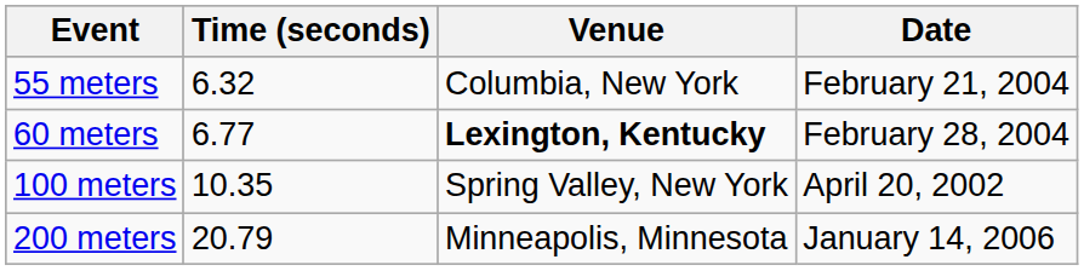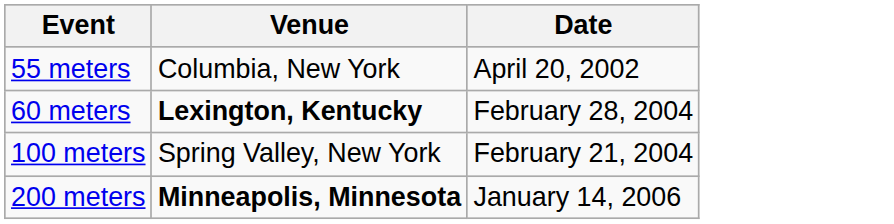 <table class="wikitable">
 <tr>
 <th>Event</th>
-<th>Time (seconds)</th>
 <th>Venue</th>
 <th>Date</th>
 </tr>
 <tr>
 <td><a href='#'>55 meters</a></td>
-<td>6.32</td>
 <td>Columbia, New York</td>
-<td>February 21, 2004</td>
+<td>April 20, 2002</td>
 </tr>
 <tr>
 <td><a href='#'>60 meters</a></td>
-<td>6.77</td>
 <td><strong>Lexington, Kentucky</strong></td>
 <td>February 28, 2004</td>
 </tr>
 <tr>
 <td><a href='#'>100 meters</a></td>
-<td>10.35</td>
 <td>Spring Valley, New York</td>
-<td>April 20, 2002</td>
+<td>February 21, 2004</td>
 </tr>
 <tr>
 <td><a href='#'>200 meters</a></td>
-<td>20.79</td>
-<td>Minneapolis, Minnesota</td>
+<td><strong>Minneapolis, Minnesota</strong></td>
 <td>January 14, 2006</td>
 </tr>
 </table>
